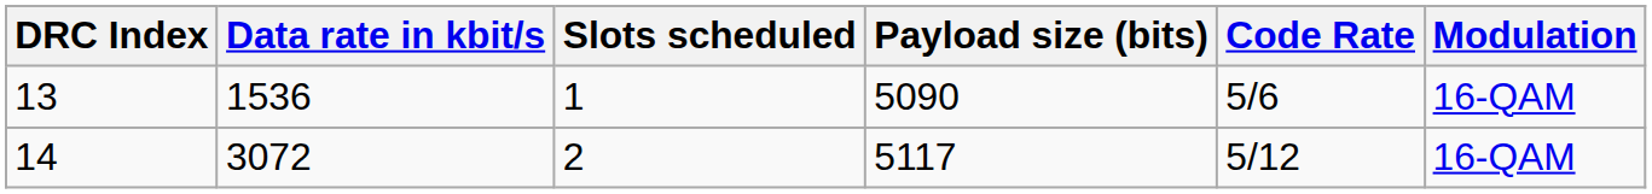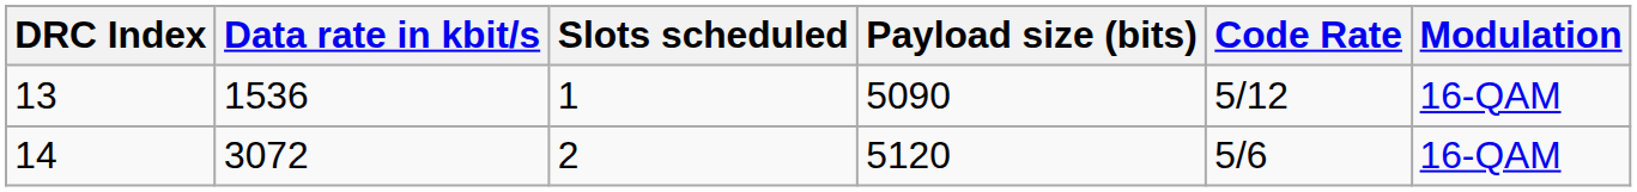 <table class="wikitable">
 <tr>
 <th>DRC Index</th>
 <th><a href='#'>Data rate in kbit/s</a></th>
 <th>Slots scheduled</th>
 <th>Payload size (bits)</th>
 <th><a href='#'>Code Rate</a></th>
 <th><a href='#'>Modulation</a></th>
 </tr>
 <tr>
 <td>13</td>
 <td>1536</td>
 <td>1</td>
 <td>5090</td>
-<td>5/6</td>
+<td>5/12</td>
 <td><a href='#'>16-QAM</a></td>
 </tr>
 <tr>
 <td>14</td>
 <td>3072</td>
 <td>2</td>
-<td>5117</td>
-<td>5/12</td>
+<td>5120</td>
+<td>5/6</td>
 <td><a href='#'>16-QAM</a></td>
 </tr>
 </table>
